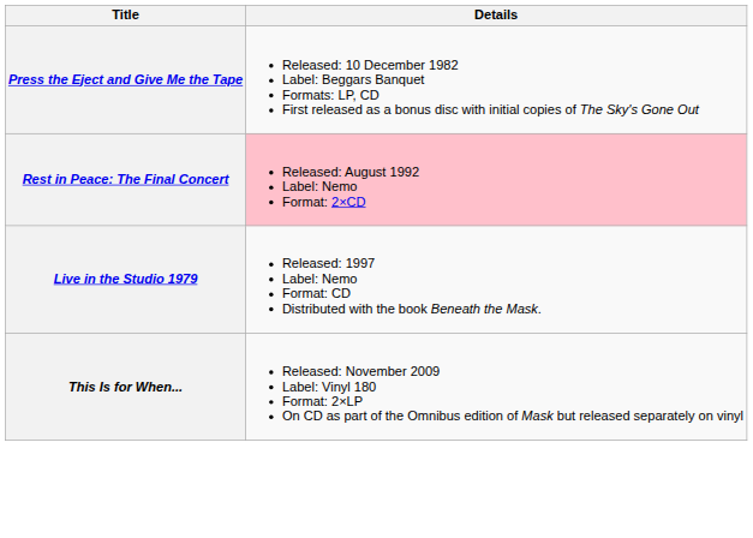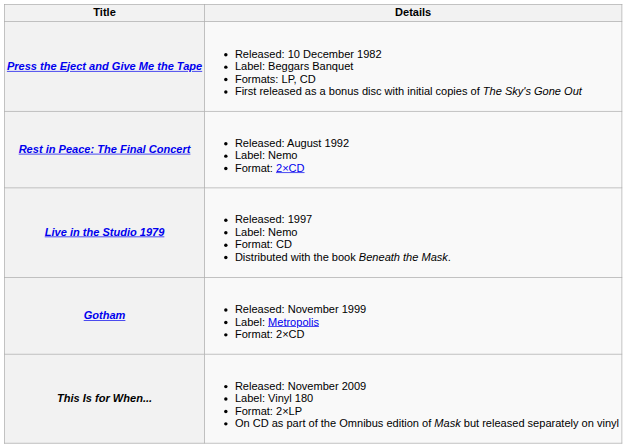 <table class="wikitable plainrowheaders">
 <tr>
 <th>Title</th>
 <th>Details</th>
 </tr>
 <tr>
 <th scope="row"><em><a href='#'>Press the Eject and Give Me the Tape</a></em></th>
 <td><br><ul><li>Released: 10 December 1982</li><li>Label: Beggars Banquet</li><li>Formats: LP, CD</li><li>First released as a bonus disc with initial copies of <em>The Sky's Gone Out</em></li></ul></td>
 </tr>
 <tr>
 <th scope="row"><em><a href='#'>Rest in Peace: The Final Concert</a></em></th>
-<td style="background: pink;"><br><ul><li>Released: August 1992</li><li>Label: Nemo</li><li>Format: <a href='#'>2×CD</a></li></ul></td>
+<td><br><ul><li>Released: August 1992</li><li>Label: Nemo</li><li>Format: <a href='#'>2×CD</a></li></ul></td>
 </tr>
 <tr>
 <th scope="row"><em><a href='#'>Live in the Studio 1979</a></em></th>
 <td><br><ul><li>Released: 1997</li><li>Label: Nemo</li><li>Format: CD</li><li>Distributed with the book <em>Beneath the Mask</em>.</li></ul></td>
 </tr>
 <tr>
+<th scope="row"><em><a href='#'>Gotham</a></em></th>
+<td><br><ul><li>Released: November 1999</li><li>Label: <a href='#'>Metropolis</a></li><li>Format: 2×CD</li></ul></td>
+</tr>
+<tr>
 <th scope="row"><em>This Is for When...</em></th>
 <td><br><ul><li>Released: November 2009</li><li>Label: Vinyl 180</li><li>Format: 2×LP</li><li>On CD as part of the Omnibus edition of <em>Mask</em> but released separately on vinyl</li></ul></td>
 </tr>
 </table>
